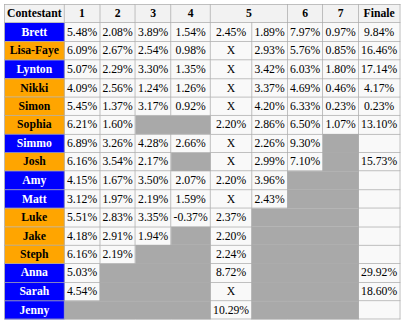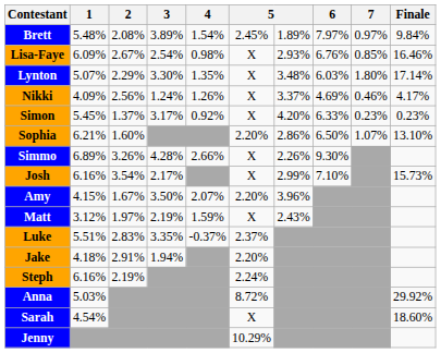 <table class="wikitable sortable" style="text-align:center" align=center>
 <tr>
 <th>Contestant</th>
 <th>1</th>
 <th>2</th>
 <th>3</th>
 <th>4</th>
 <th colspan=2>5</th>
 <th>6</th>
 <th>7</th>
 <th>Finale</th>
 </tr>
 <tr>
 <th style="background:blue; color:white;">Brett</th>
 <td>5.48%</td>
 <td>2.08%</td>
 <td>3.89%</td>
 <td>1.54%</td>
 <td>2.45%</td>
 <td>1.89%</td>
 <td>7.97%</td>
 <td>0.97%</td>
 <td>9.84%</td>
 </tr>
 <tr>
 <th style="background:orange; color:black;">Lisa-Faye</th>
 <td>6.09%</td>
 <td>2.67%</td>
 <td>2.54%</td>
 <td>0.98%</td>
 <td>X</td>
 <td>2.93%</td>
-<td>5.76%</td>
+<td>6.76%</td>
 <td>0.85%</td>
 <td>16.46%</td>
 </tr>
 <tr>
 <th style="background:blue; color:white;">Lynton</th>
 <td>5.07%</td>
 <td>2.29%</td>
 <td>3.30%</td>
 <td>1.35%</td>
 <td>X</td>
-<td>3.42%</td>
+<td>3.48%</td>
 <td>6.03%</td>
 <td>1.80%</td>
 <td>17.14%</td>
 </tr>
 <tr>
 <th style="background:orange; color:black;">Nikki</th>
 <td>4.09%</td>
 <td>2.56%</td>
 <td>1.24%</td>
 <td>1.26%</td>
 <td>X</td>
 <td>3.37%</td>
 <td>4.69%</td>
 <td>0.46%</td>
 <td>4.17%</td>
 </tr>
 <tr>
 <th style="background:orange; color:black;">Simon</th>
 <td>5.45%</td>
 <td>1.37%</td>
 <td>3.17%</td>
 <td>0.92%</td>
 <td>X</td>
 <td>4.20%</td>
 <td>6.33%</td>
 <td>0.23%</td>
 <td>0.23%</td>
 </tr>
 <tr>
 <th style="background:orange; color:black;">Sophia</th>
 <td>6.21%</td>
 <td>1.60%</td>
 <td style="background:darkgrey; color:black;" colspan="2"></td>
 <td>2.20%</td>
 <td>2.86%</td>
 <td>6.50%</td>
 <td>1.07%</td>
 <td>13.10%</td>
 </tr>
 <tr>
 <th style="background:blue; color:white;">Simmo</th>
 <td>6.89%</td>
 <td>3.26%</td>
 <td>4.28%</td>
 <td>2.66%</td>
 <td>X</td>
 <td>2.26%</td>
 <td>9.30%</td>
 <td style="background:darkgrey; color:black;" colspan="1"></td>
 <td></td>
 </tr>
 <tr>
 <th style="background:orange; color:black;">Josh</th>
 <td>6.16%</td>
 <td>3.54%</td>
 <td>2.17%</td>
 <td style="background:darkgrey; color:black;" colspan="1"></td>
 <td>X</td>
 <td>2.99%</td>
 <td>7.10%</td>
 <td style="background:darkgrey; color:black;" colspan="1"></td>
 <td>15.73%</td>
 </tr>
 <tr>
 <th style="background:blue; color:white;">Amy</th>
 <td>4.15%</td>
 <td>1.67%</td>
 <td>3.50%</td>
 <td>2.07%</td>
 <td>2.20%</td>
 <td>3.96%</td>
 <td style="background:darkgrey; color:black;" colspan="2"></td>
 <td></td>
 </tr>
 <tr>
 <th style="background:blue; color:white;">Matt</th>
 <td>3.12%</td>
 <td>1.97%</td>
 <td>2.19%</td>
 <td>1.59%</td>
 <td>X</td>
 <td>2.43%</td>
 <td style="background:darkgrey; color:black;" colspan="2"></td>
 <td></td>
 </tr>
 <tr>
 <th style="background:orange; color:black;">Luke</th>
 <td>5.51%</td>
 <td>2.83%</td>
 <td>3.35%</td>
 <td>-0.37%</td>
 <td>2.37%</td>
 <td style="background:darkgrey; color:black;" colspan="3"></td>
 <td></td>
 </tr>
 <tr>
 <th style="background:orange; color:black;">Jake</th>
 <td>4.18%</td>
 <td>2.91%</td>
 <td>1.94%</td>
 <td style="background:darkgrey; color:black;" colspan="1"></td>
 <td>2.20%</td>
 <td style="background:darkgrey; color:black;" colspan="3"></td>
 <td></td>
 </tr>
 <tr>
 <th style="background:orange; color:black;">Steph</th>
 <td>6.16%</td>
 <td>2.19%</td>
 <td style="background:darkgrey; color:black;" colspan="2"></td>
 <td>2.24%</td>
 <td style="background:darkgrey; color:black;" colspan="3"></td>
 <td></td>
 </tr>
 <tr>
 <th style="background:blue; color:white;">Anna</th>
 <td>5.03%</td>
 <td style="background:darkgrey; color:black;" colspan="3"></td>
 <td>8.72%</td>
 <td style="background:darkgrey; color:black;" colspan="3"></td>
 <td>29.92%</td>
 </tr>
 <tr>
 <th style="background:blue; color:white;">Sarah</th>
 <td>4.54%</td>
 <td style="background:darkgrey; color:black;" colspan="3"></td>
 <td>X</td>
 <td style="background:darkgrey; color:black;" colspan="3"></td>
 <td>18.60%</td>
 </tr>
 <tr>
 <th style="background:blue; color:white;">Jenny</th>
 <td style="background:darkgrey; color:black;" colspan="4"></td>
 <td>10.29%</td>
 <td style="background:darkgrey; color:black;" colspan="3"></td>
 <td></td>
 </tr>
 </table>
